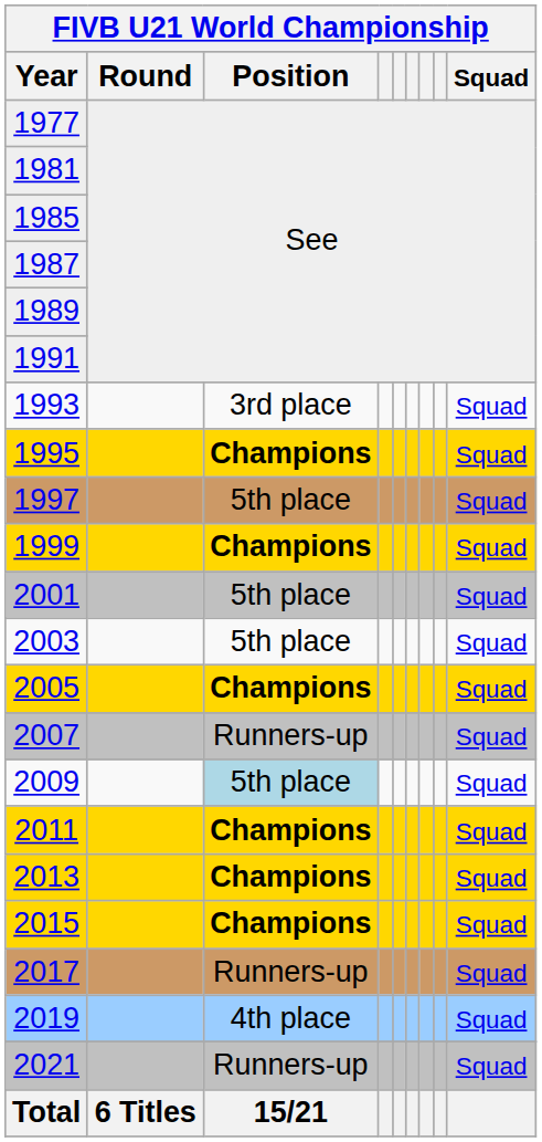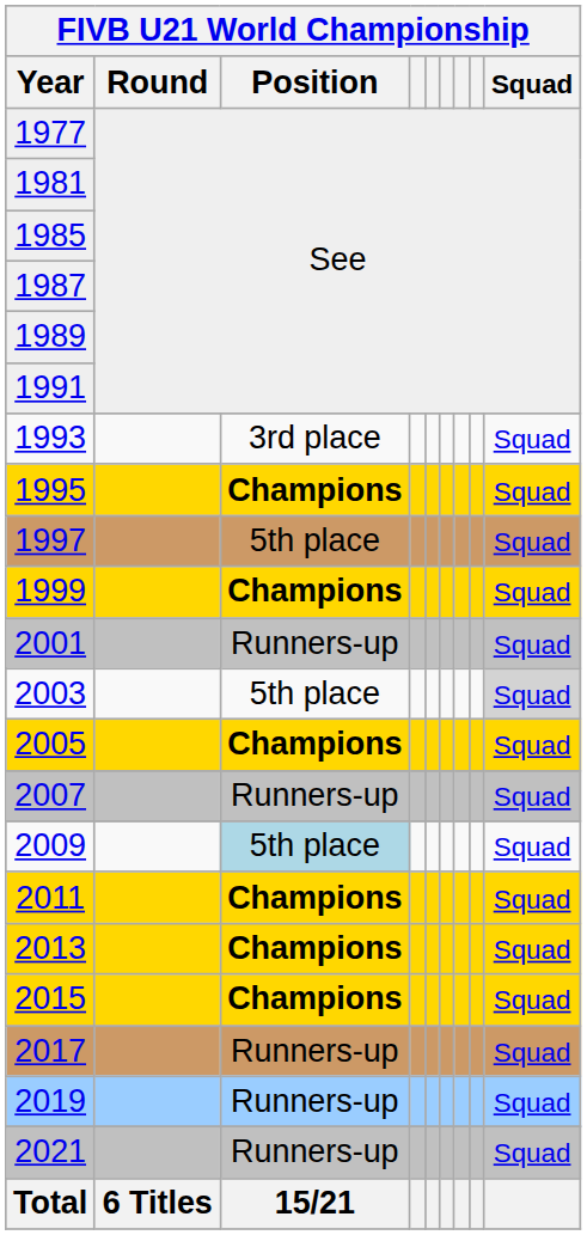 <table class="wikitable" style="text-align: center;">
 <tr>
 <th colspan=9><a href='#'>FIVB U21 World Championship</a></th>
 </tr>
 <tr>
 <th>Year</th>
 <th>Round</th>
 <th>Position</th>
 <th></th>
 <th></th>
 <th></th>
 <th></th>
 <th></th>
 <th><small>Squad</small></th>
 </tr>
 <tr bgcolor="efefef">
 <td> <a href='#'>1977</a></td>
 <td colspan=9 rowspan=6>See </td>
 </tr>
 <tr bgcolor="efefef">
 <td> <a href='#'>1981</a></td>
 </tr>
 <tr bgcolor="efefef">
 <td> <a href='#'>1985</a></td>
 </tr>
 <tr bgcolor="efefef">
 <td> <a href='#'>1987</a></td>
 </tr>
 <tr bgcolor="efefef">
 <td> <a href='#'>1989</a></td>
 </tr>
 <tr bgcolor="efefef">
 <td> <a href='#'>1991</a></td>
 </tr>
 <tr>
 <td> <a href='#'>1993</a></td>
 <td></td>
 <td>3rd place</td>
 <td></td>
 <td></td>
 <td></td>
 <td></td>
 <td></td>
 <td><small> <a href='#'>Squad</a></small></td>
 </tr>
 <tr bgcolor=gold>
 <td> <a href='#'>1995</a></td>
 <td></td>
 <td><strong>Champions</strong></td>
 <td></td>
 <td></td>
 <td></td>
 <td></td>
 <td></td>
 <td><small><a href='#'>Squad</a></small></td>
 </tr>
 <tr bgcolor=cc9966>
 <td> <a href='#'>1997</a></td>
 <td></td>
 <td>5th place</td>
 <td></td>
 <td></td>
 <td></td>
 <td></td>
 <td></td>
 <td><small><a href='#'>Squad</a></small></td>
 </tr>
 <tr bgcolor=gold>
 <td> <a href='#'>1999</a></td>
 <td></td>
 <td><strong>Champions</strong></td>
 <td></td>
 <td></td>
 <td></td>
 <td></td>
 <td></td>
 <td><small> <a href='#'>Squad</a></small></td>
 </tr>
 <tr bgcolor=silver>
 <td> <a href='#'>2001</a></td>
 <td></td>
-<td>5th place</td>
+<td>Runners-up</td>
 <td></td>
 <td></td>
 <td></td>
 <td></td>
 <td></td>
 <td><small><a href='#'>Squad</a></small></td>
 </tr>
 <tr>
 <td> <a href='#'>2003</a></td>
 <td></td>
 <td>5th place</td>
 <td></td>
 <td></td>
 <td></td>
 <td></td>
 <td></td>
-<td><small><a href='#'>Squad</a></small></td>
+<td style="background: lightgrey;"><small><a href='#'>Squad</a></small></td>
 </tr>
 <tr bgcolor=gold>
 <td> <a href='#'>2005</a></td>
 <td></td>
 <td><strong>Champions</strong></td>
 <td></td>
 <td></td>
 <td></td>
 <td></td>
 <td></td>
 <td><small><a href='#'>Squad</a></small></td>
 </tr>
 <tr bgcolor=silver>
 <td> <a href='#'>2007</a></td>
 <td></td>
 <td>Runners-up</td>
 <td></td>
 <td></td>
 <td></td>
 <td></td>
 <td></td>
 <td><small><a href='#'>Squad</a></small></td>
 </tr>
 <tr>
 <td> <a href='#'>2009</a></td>
 <td></td>
 <td style="background: lightblue;">5th place</td>
 <td></td>
 <td></td>
 <td></td>
 <td></td>
 <td></td>
 <td><small><a href='#'>Squad</a></small></td>
 </tr>
 <tr bgcolor=gold>
 <td> <a href='#'>2011</a></td>
 <td></td>
 <td><strong>Champions</strong></td>
 <td></td>
 <td></td>
 <td></td>
 <td></td>
 <td></td>
 <td><small><a href='#'>Squad</a></small></td>
 </tr>
 <tr bgcolor=gold>
 <td> <a href='#'>2013</a></td>
 <td></td>
 <td><strong>Champions</strong></td>
 <td></td>
 <td></td>
 <td></td>
 <td></td>
 <td></td>
 <td><small><a href='#'>Squad</a></small></td>
 </tr>
 <tr bgcolor=gold>
 <td> <a href='#'>2015</a></td>
 <td></td>
 <td><strong>Champions</strong></td>
 <td></td>
 <td></td>
 <td></td>
 <td></td>
 <td></td>
 <td><small><a href='#'>Squad</a></small></td>
 </tr>
 <tr bgcolor=cc9966>
 <td> <a href='#'>2017</a></td>
 <td></td>
 <td>Runners-up</td>
 <td></td>
 <td></td>
 <td></td>
 <td></td>
 <td></td>
 <td><small> <a href='#'>Squad</a></small></td>
 </tr>
 <tr bgcolor=9acdff>
 <td> <a href='#'>2019</a></td>
 <td></td>
-<td>4th place</td>
+<td>Runners-up</td>
 <td></td>
 <td></td>
 <td></td>
 <td></td>
 <td></td>
 <td><small> <a href='#'>Squad</a></small></td>
 </tr>
 <tr>
 </tr>
 <tr bgcolor=silver>
 <td>  <a href='#'>2021</a></td>
 <td></td>
 <td>Runners-up</td>
 <td></td>
 <td></td>
 <td></td>
 <td></td>
 <td></td>
 <td><small> <a href='#'>Squad</a></small></td>
 </tr>
 <tr>
 <th>Total</th>
 <th>6 Titles</th>
 <th>15/21</th>
 <th></th>
 <th></th>
 <th></th>
 <th></th>
 <th></th>
 <th></th>
 </tr>
 </table>
